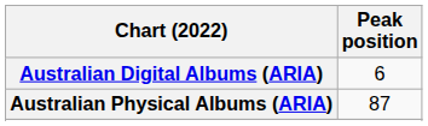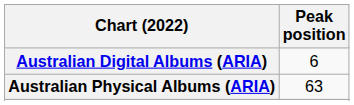 <table class="wikitable sortable plainrowheaders" style="text-align:center">
 <tr>
 <th scope="col">Chart (2022)</th>
 <th scope="col">Peak<br>position</th>
 </tr>
 <tr>
 <th scope="row"><a href='#'>Australian Digital Albums</a> (<a href='#'>ARIA</a>)</th>
 <td>6</td>
 </tr>
 <tr>
 <th scope="row">Australian Physical Albums (<a href='#'>ARIA</a>)</th>
-<td>87</td>
+<td>63</td>
 </tr>
 <tr>
 </tr>
 <tr>
 </tr>
 <tr>
 </tr>
 <tr>
 </tr>
 <tr>
 </tr>
 </table>
